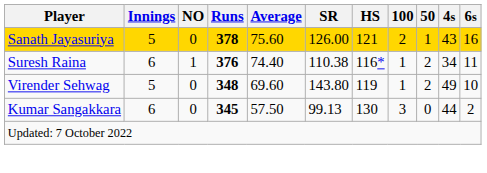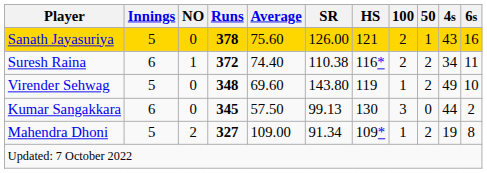 <table class="wikitable sortable" style="text-align:centre;">
 <tr>
 <th>Player</th>
 <th><a href='#'>Innings</a></th>
 <th>NO</th>
 <th><a href='#'>Runs</a></th>
 <th><a href='#'>Average</a></th>
 <th>SR</th>
 <th>HS</th>
 <th>100</th>
 <th>50</th>
 <th>4<small>s</small></th>
 <th>6<small>s</small></th>
 </tr>
 <tr style="background:gold;">
 <td style="text-align:left"> <a href='#'>Sanath Jayasuriya</a></td>
 <td style="text-align:center;">5</td>
 <td style="text-align:center;">0</td>
 <td style="text-align:center;"><strong>378</strong></td>
 <td>75.60</td>
 <td>126.00</td>
 <td>121</td>
 <td style="text-align:center;">2</td>
 <td style="text-align:center;">1</td>
 <td style="text-align:center;">43</td>
 <td style="text-align:center;">16</td>
 </tr>
 <tr>
 <td style="text-align:left"> <a href='#'>Suresh Raina</a></td>
 <td style="text-align:center;">6</td>
 <td style="text-align:center;">1</td>
-<td style="text-align:center;"><strong>376</strong></td>
+<td style="text-align:center;"><strong>372</strong></td>
 <td>74.40</td>
 <td>110.38</td>
 <td>116<a href='#'>*</a></td>
-<td style="text-align:center;">1</td>
+<td style="text-align:center;">2</td>
 <td style="text-align:center;">2</td>
 <td style="text-align:center;">34</td>
 <td style="text-align:center;">11</td>
 </tr>
 <tr>
 <td style="text-align:left"> <a href='#'>Virender Sehwag</a></td>
 <td style="text-align:center;">5</td>
 <td style="text-align:center;">0</td>
 <td style="text-align:center;"><strong>348</strong></td>
 <td>69.60</td>
 <td>143.80</td>
 <td>119</td>
 <td style="text-align:center;">1</td>
 <td style="text-align:center;">2</td>
 <td style="text-align:center;">49</td>
 <td style="text-align:center;">10</td>
 </tr>
 <tr>
 <td style="text-align:left"> <a href='#'>Kumar Sangakkara</a></td>
 <td style="text-align:center;">6</td>
 <td style="text-align:center;">0</td>
 <td style="text-align:center;"><strong>345</strong></td>
 <td>57.50</td>
 <td>99.13</td>
 <td>130</td>
 <td style="text-align:center;">3</td>
 <td style="text-align:center;">0</td>
 <td style="text-align:center;">44</td>
 <td style="text-align:center;">2</td>
 </tr>
+<tr>
+<td style="text-align:left"> <a href='#'>Mahendra Dhoni</a></td>
+<td style="text-align:center;">5</td>
+<td style="text-align:center;">2</td>
+<td style="text-align:center;"><strong>327</strong></td>
+<td>109.00</td>
+<td>91.34</td>
+<td>109<a href='#'>*</a></td>
+<td style="text-align:center;">1</td>
+<td style="text-align:center;">2</td>
+<td style="text-align:center;">19</td>
+<td style="text-align:center;">8</td>
+</tr>
 <tr class="sortbottom">
 <td colspan="11" scope="row"><small>Updated: 7 October 2022</small></td>
 </tr>
 </table>
